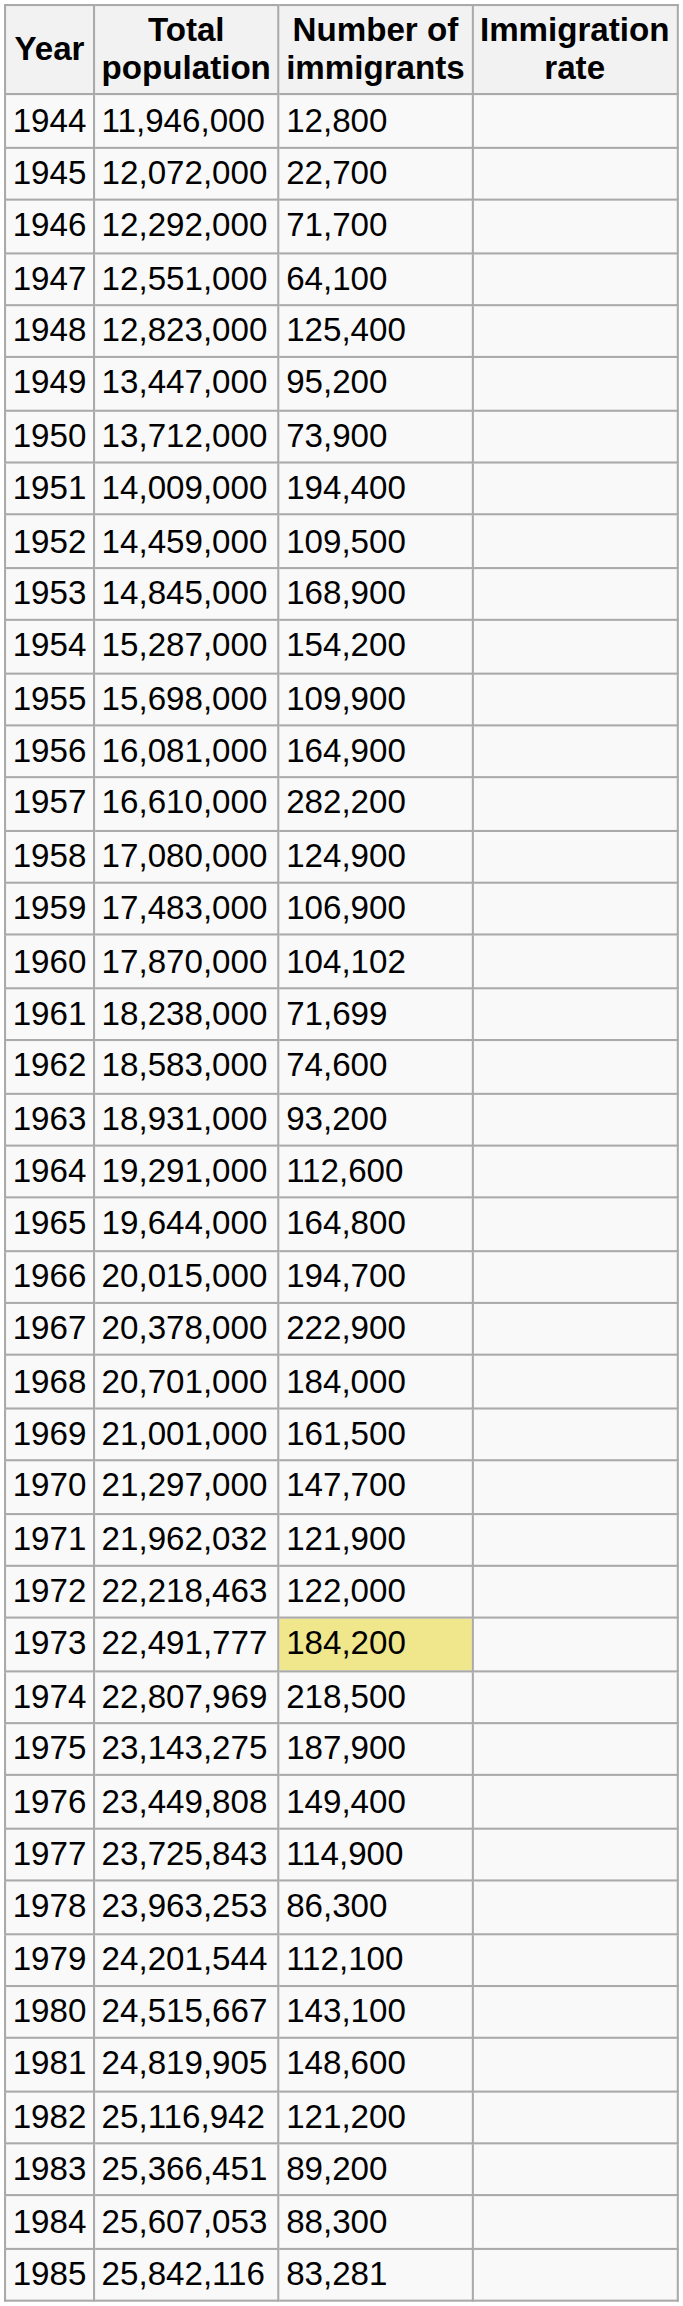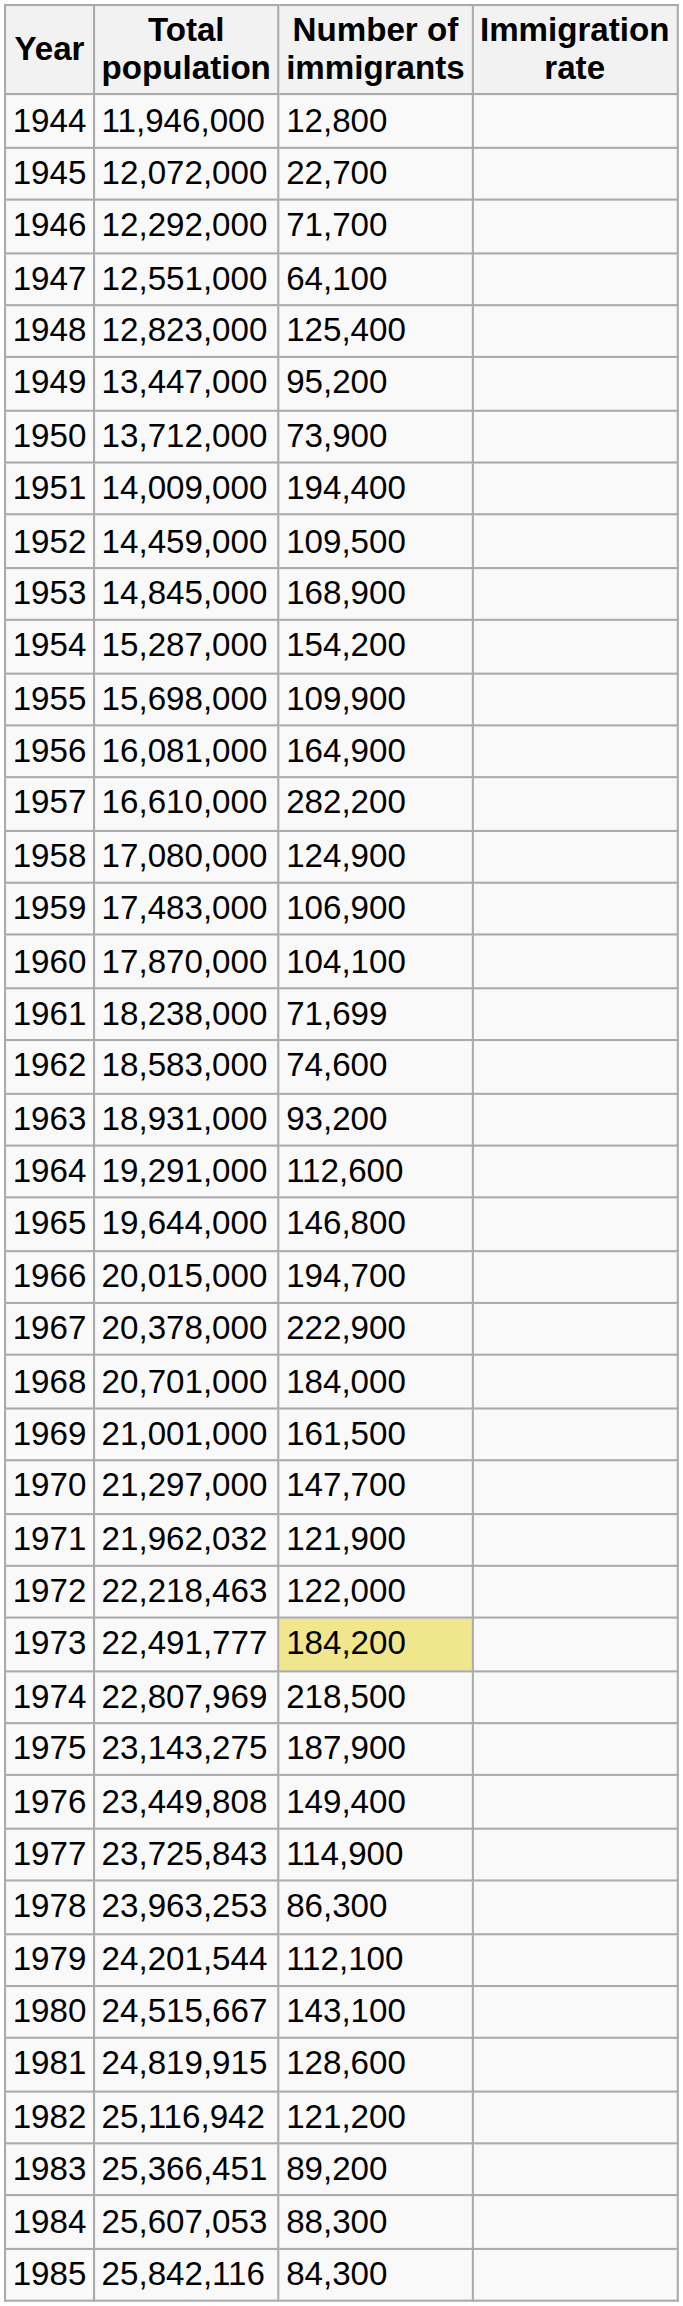 <table class="wikitable sortable">
 <tr>
 <th>Year</th>
 <th>Total<br>population</th>
 <th>Number of<br>immigrants</th>
 <th>Immigration<br>rate</th>
 </tr>
 <tr>
 <td>1944</td>
 <td>11,946,000</td>
 <td>12,800</td>
 <td></td>
 </tr>
 <tr>
 <td>1945</td>
 <td>12,072,000</td>
 <td>22,700</td>
 <td></td>
 </tr>
 <tr>
 <td>1946</td>
 <td>12,292,000</td>
 <td>71,700</td>
 <td></td>
 </tr>
 <tr>
 <td>1947</td>
 <td>12,551,000</td>
 <td>64,100</td>
 <td></td>
 </tr>
 <tr>
 <td>1948</td>
 <td>12,823,000</td>
 <td>125,400</td>
 <td></td>
 </tr>
 <tr>
 <td>1949</td>
 <td>13,447,000</td>
 <td>95,200</td>
 <td></td>
 </tr>
 <tr>
 <td>1950</td>
 <td>13,712,000</td>
 <td>73,900</td>
 <td></td>
 </tr>
 <tr>
 <td>1951</td>
 <td>14,009,000</td>
 <td>194,400</td>
 <td></td>
 </tr>
 <tr>
 <td>1952</td>
 <td>14,459,000</td>
 <td>109,500</td>
 <td></td>
 </tr>
 <tr>
 <td>1953</td>
 <td>14,845,000</td>
 <td>168,900</td>
 <td></td>
 </tr>
 <tr>
 <td>1954</td>
 <td>15,287,000</td>
 <td>154,200</td>
 <td></td>
 </tr>
 <tr>
 <td>1955</td>
 <td>15,698,000</td>
 <td>109,900</td>
 <td></td>
 </tr>
 <tr>
 <td>1956</td>
 <td>16,081,000</td>
 <td>164,900</td>
 <td></td>
 </tr>
 <tr>
 <td>1957</td>
 <td>16,610,000</td>
 <td>282,200</td>
 <td></td>
 </tr>
 <tr>
 <td>1958</td>
 <td>17,080,000</td>
 <td>124,900</td>
 <td></td>
 </tr>
 <tr>
 <td>1959</td>
 <td>17,483,000</td>
 <td>106,900</td>
 <td></td>
 </tr>
 <tr>
 <td>1960</td>
 <td>17,870,000</td>
-<td>104,102</td>
+<td>104,100</td>
 <td></td>
 </tr>
 <tr>
 <td>1961</td>
 <td>18,238,000</td>
 <td>71,699</td>
 <td></td>
 </tr>
 <tr>
 <td>1962</td>
 <td>18,583,000</td>
 <td>74,600</td>
 <td></td>
 </tr>
 <tr>
 <td>1963</td>
 <td>18,931,000</td>
 <td>93,200</td>
 <td></td>
 </tr>
 <tr>
 <td>1964</td>
 <td>19,291,000</td>
 <td>112,600</td>
 <td></td>
 </tr>
 <tr>
 <td>1965</td>
 <td>19,644,000</td>
-<td>164,800</td>
+<td>146,800</td>
 <td></td>
 </tr>
 <tr>
 <td>1966</td>
 <td>20,015,000</td>
 <td>194,700</td>
 <td></td>
 </tr>
 <tr>
 <td>1967</td>
 <td>20,378,000</td>
 <td>222,900</td>
 <td></td>
 </tr>
 <tr>
 <td>1968</td>
 <td>20,701,000</td>
 <td>184,000</td>
 <td></td>
 </tr>
 <tr>
 <td>1969</td>
 <td>21,001,000</td>
 <td>161,500</td>
 <td></td>
 </tr>
 <tr>
 <td>1970</td>
 <td>21,297,000</td>
 <td>147,700</td>
 <td></td>
 </tr>
 <tr>
 <td>1971</td>
 <td>21,962,032</td>
 <td>121,900</td>
 <td></td>
 </tr>
 <tr>
 <td>1972</td>
 <td>22,218,463</td>
 <td>122,000</td>
 <td></td>
 </tr>
 <tr>
 <td>1973</td>
 <td>22,491,777</td>
 <td style="background: khaki;">184,200</td>
 <td></td>
 </tr>
 <tr>
 <td>1974</td>
 <td>22,807,969</td>
 <td>218,500</td>
 <td></td>
 </tr>
 <tr>
 <td>1975</td>
 <td>23,143,275</td>
 <td>187,900</td>
 <td></td>
 </tr>
 <tr>
 <td>1976</td>
 <td>23,449,808</td>
 <td>149,400</td>
 <td></td>
 </tr>
 <tr>
 <td>1977</td>
 <td>23,725,843</td>
 <td>114,900</td>
 <td></td>
 </tr>
 <tr>
 <td>1978</td>
 <td>23,963,253</td>
 <td>86,300</td>
 <td></td>
 </tr>
 <tr>
 <td>1979</td>
 <td>24,201,544</td>
 <td>112,100</td>
 <td></td>
 </tr>
 <tr>
 <td>1980</td>
 <td>24,515,667</td>
 <td>143,100</td>
 <td></td>
 </tr>
 <tr>
 <td>1981</td>
-<td>24,819,905</td>
-<td>148,600</td>
+<td>24,819,915</td>
+<td>128,600</td>
 <td></td>
 </tr>
 <tr>
 <td>1982</td>
 <td>25,116,942</td>
 <td>121,200</td>
 <td></td>
 </tr>
 <tr>
 <td>1983</td>
 <td>25,366,451</td>
 <td>89,200</td>
 <td></td>
 </tr>
 <tr>
 <td>1984</td>
 <td>25,607,053</td>
 <td>88,300</td>
 <td></td>
 </tr>
 <tr>
 <td>1985</td>
 <td>25,842,116</td>
-<td>83,281</td>
+<td>84,300</td>
 <td></td>
 </tr>
 </table>
